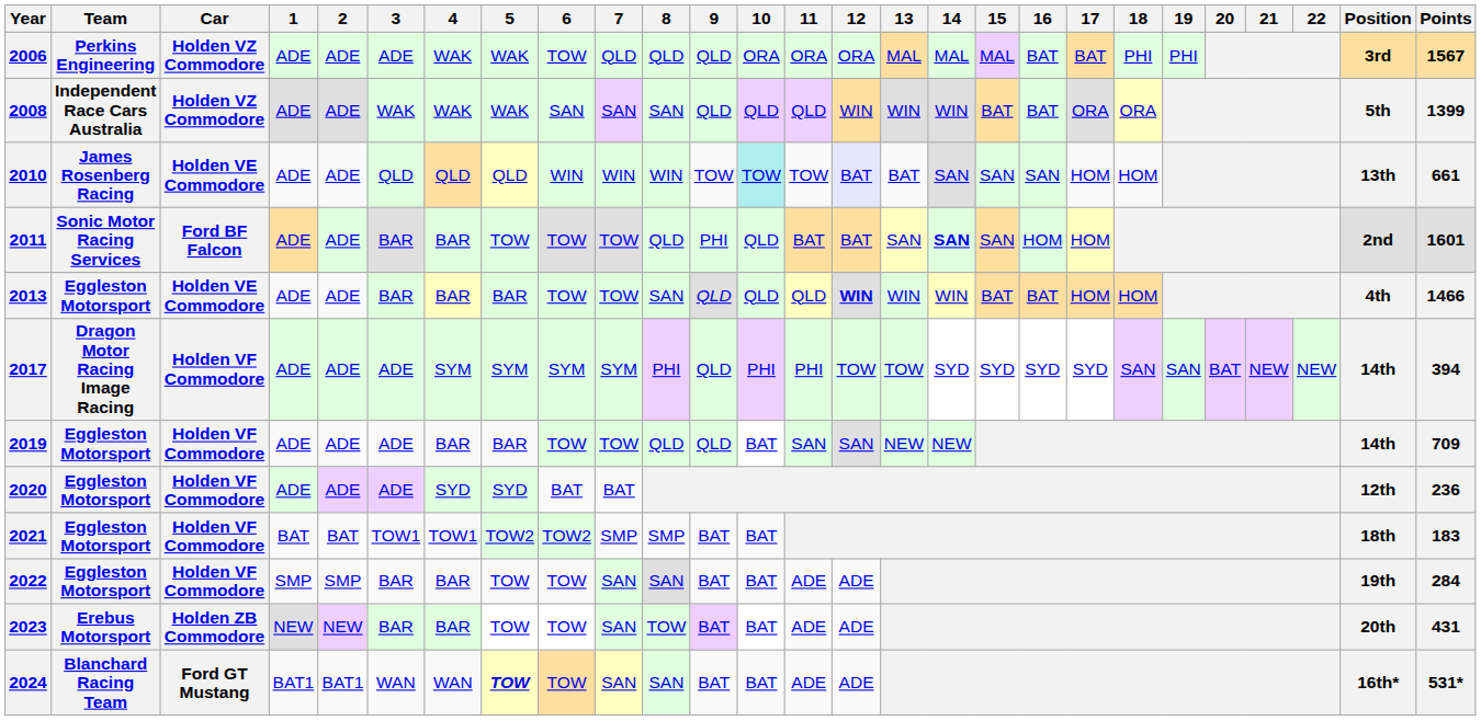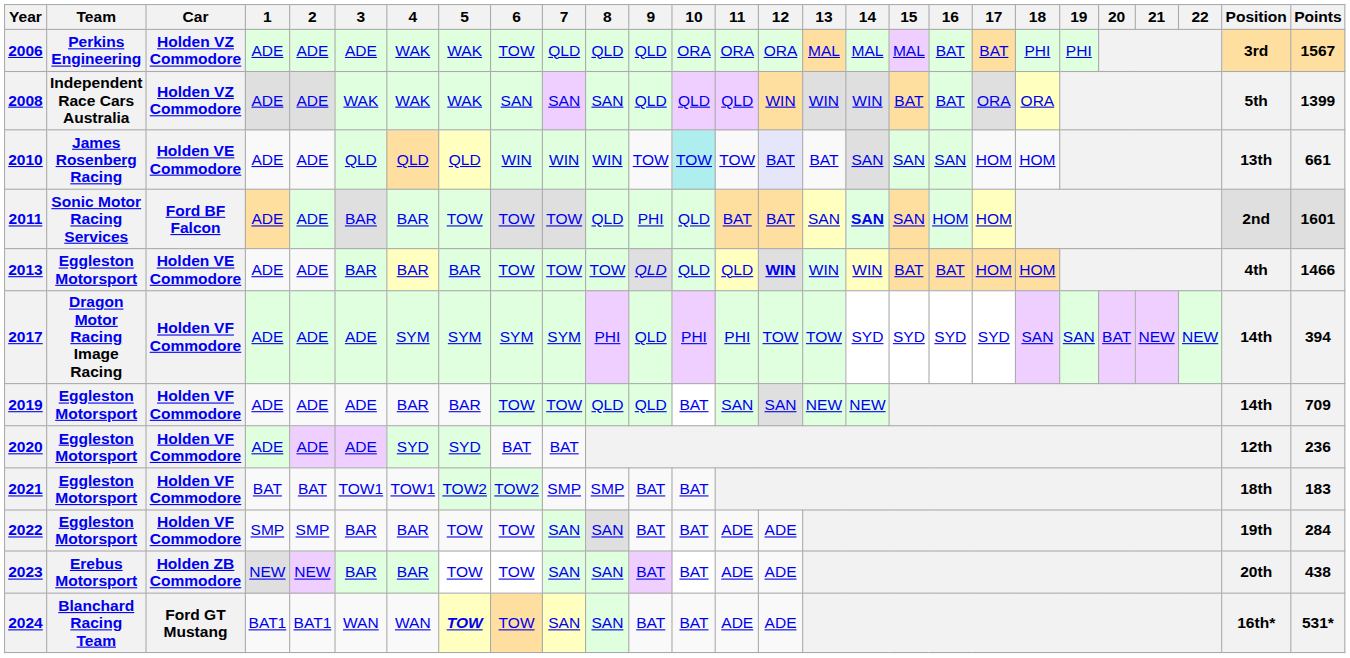 <table class="wikitable" style="text-align:center; font-size:90%">
 <tr>
 <th>Year</th>
 <th>Team</th>
 <th>Car</th>
 <th>1</th>
 <th>2</th>
 <th>3</th>
 <th>4</th>
 <th>5</th>
 <th>6</th>
 <th>7</th>
 <th>8</th>
 <th>9</th>
 <th>10</th>
 <th>11</th>
 <th>12</th>
 <th>13</th>
 <th>14</th>
 <th>15</th>
 <th>16</th>
 <th>17</th>
 <th>18</th>
 <th>19</th>
 <th>20</th>
 <th>21</th>
 <th>22</th>
 <th>Position</th>
 <th>Points</th>
 </tr>
 <tr>
 <th><a href='#'>2006</a></th>
 <th><a href='#'>Perkins Engineering</a></th>
 <th><a href='#'>Holden VZ Commodore</a></th>
 <td style="background: #dfffdf"><a href='#'>ADE</a><br></td>
 <td style="background: #dfffdf"><a href='#'>ADE</a><br></td>
 <td style="background: #dfffdf"><a href='#'>ADE</a><br></td>
 <td style="background: #dfffdf"><a href='#'>WAK</a><br></td>
 <td style="background: #dfffdf"><a href='#'>WAK</a><br></td>
 <td style="background: #dfffdf"><a href='#'>TOW</a><br></td>
 <td style="background: #dfffdf"><a href='#'>QLD</a><br></td>
 <td style="background: #dfffdf"><a href='#'>QLD</a><br></td>
 <td style="background: #dfffdf"><a href='#'>QLD</a><br></td>
 <td style="background: #dfffdf"><a href='#'>ORA</a><br></td>
 <td style="background: #dfffdf"><a href='#'>ORA</a><br></td>
 <td style="background: #dfffdf"><a href='#'>ORA</a><br></td>
 <td style="background: #ffdf9f"><a href='#'>MAL</a><br></td>
 <td style="background: #dfffdf"><a href='#'>MAL</a><br></td>
 <td style="background: #efcfff"><a href='#'>MAL</a><br></td>
 <td style="background: #dfffdf"><a href='#'>BAT</a><br></td>
 <td style="background: #ffdf9f"><a href='#'>BAT</a><br></td>
 <td style="background: #dfffdf"><a href='#'>PHI</a><br></td>
 <td style="background: #dfffdf"><a href='#'>PHI</a><br></td>
 <th colspan=3></th>
 <td align="center" style="background: #ffdf9f"><strong>3rd</strong></td>
 <td align="center" style="background: #ffdf9f"><strong>1567</strong></td>
 </tr>
 <tr>
 <th><a href='#'>2008</a></th>
 <th>Independent Race Cars Australia</th>
 <th><a href='#'>Holden VZ Commodore</a></th>
 <td style="background: #dfdfdf"><a href='#'>ADE</a><br></td>
 <td style="background: #dfdfdf"><a href='#'>ADE</a><br></td>
 <td style="background: #dfffdf"><a href='#'>WAK</a><br></td>
 <td style="background: #dfffdf"><a href='#'>WAK</a><br></td>
 <td style="background: #dfffdf"><a href='#'>WAK</a><br></td>
 <td style="background: #dfffdf"><a href='#'>SAN</a><br></td>
 <td style="background: #efcfff"><a href='#'>SAN</a><br></td>
 <td style="background: #dfffdf"><a href='#'>SAN</a><br></td>
 <td style="background: #dfffdf"><a href='#'>QLD</a><br></td>
 <td style="background: #efcfff"><a href='#'>QLD</a><br></td>
 <td style="background: #efcfff"><a href='#'>QLD</a><br></td>
 <td style="background: #ffdf9f"><a href='#'>WIN</a><br></td>
 <td style="background: #dfdfdf"><a href='#'>WIN</a><br></td>
 <td style="background: #dfdfdf"><a href='#'>WIN</a><br></td>
 <td style="background: #ffdf9f"><a href='#'>BAT</a><br></td>
 <td style="background: #dfffdf"><a href='#'>BAT</a><br></td>
 <td style="background: #dfdfdf"><a href='#'>ORA</a><br></td>
 <td style="background: #ffffbf"><a href='#'>ORA</a><br></td>
 <th colspan=4></th>
 <th>5th</th>
 <th>1399</th>
 </tr>
 <tr>
 <th><a href='#'>2010</a></th>
 <th><a href='#'>James Rosenberg Racing</a></th>
 <th><a href='#'>Holden VE Commodore</a></th>
 <td><a href='#'>ADE</a></td>
 <td><a href='#'>ADE</a></td>
 <td style="background: #dfffdf"><a href='#'>QLD</a><br></td>
 <td style="background: #ffdf9f"><a href='#'>QLD</a><br></td>
 <td style="background: #ffffbf"><a href='#'>QLD</a><br></td>
 <td style="background: #dfffdf"><a href='#'>WIN</a><br></td>
 <td style="background: #dfffdf"><a href='#'>WIN</a><br></td>
 <td style="background: #dfffdf"><a href='#'>WIN</a><br></td>
 <td><a href='#'>TOW</a></td>
 <td style="background: paleturquoise;"><a href='#'>TOW</a></td>
 <td><a href='#'>TOW</a></td>
 <td style="background: lavender;"><a href='#'>BAT</a></td>
 <td><a href='#'>BAT</a></td>
 <td style="background: #dfdfdf"><a href='#'>SAN</a><br></td>
 <td style="background: #dfffdf"><a href='#'>SAN</a><br></td>
 <td style="background: #dfffdf"><a href='#'>SAN</a><br></td>
 <td><a href='#'>HOM</a></td>
 <td><a href='#'>HOM</a></td>
 <th colspan=4></th>
 <th>13th</th>
 <th>661</th>
 </tr>
 <tr>
 <th><a href='#'>2011</a></th>
 <th><a href='#'>Sonic Motor Racing Services</a></th>
 <th><a href='#'>Ford BF Falcon</a></th>
 <td style="background: #ffdf9f"><a href='#'>ADE</a><br></td>
 <td style="background: #dfffdf"><a href='#'>ADE</a><br></td>
 <td style="background: #dfdfdf"><a href='#'>BAR</a><br></td>
 <td style="background: #dfffdf"><a href='#'>BAR</a><br></td>
 <td style="background: #dfffdf"><a href='#'>TOW</a><br></td>
 <td style="background: #dfdfdf"><a href='#'>TOW</a><br></td>
 <td style="background: #dfdfdf"><a href='#'>TOW</a><br></td>
 <td style="background: #dfffdf"><a href='#'>QLD</a><br></td>
 <td style="background: #dfffdf"><a href='#'>PHI</a><br></td>
 <td style="background: #dfffdf"><a href='#'>QLD</a><br></td>
 <td style="background: #ffdf9f"><a href='#'>BAT</a><br></td>
 <td style="background: #ffdf9f"><a href='#'>BAT</a><br></td>
 <td style="background: #ffffbf"><a href='#'>SAN</a><br></td>
 <td style="background: #dfffdf"><strong><a href='#'>SAN</a><br></strong></td>
 <td style="background: #ffdf9f"><a href='#'>SAN</a><br></td>
 <td style="background: #dfffdf"><a href='#'>HOM</a><br></td>
 <td style="background: #ffffbf"><a href='#'>HOM</a><br></td>
 <th colspan=5></th>
 <td align="center" style="background: #dfdfdf"><strong>2nd</strong></td>
 <td align="center" style="background: #dfdfdf"><strong>1601</strong></td>
 </tr>
 <tr>
 <th><a href='#'>2013</a></th>
 <th><a href='#'>Eggleston Motorsport</a></th>
 <th><a href='#'>Holden VE Commodore</a></th>
 <td><a href='#'>ADE</a></td>
 <td><a href='#'>ADE</a></td>
 <td style="background: #dfffdf"><a href='#'>BAR</a><br></td>
 <td style="background: #ffffbf"><a href='#'>BAR</a><br></td>
 <td style="background: #dfffdf"><a href='#'>BAR</a><br></td>
 <td style="background: #dfffdf"><a href='#'>TOW</a><br></td>
 <td style="background: #dfffdf"><a href='#'>TOW</a><br></td>
-<td style="background: #dfffdf"><a href='#'>SAN</a><br></td>
+<td style="background: #dfffdf"><a href='#'>TOW</a><br></td>
 <td style="background: #dfdfdf"><em><a href='#'>QLD</a><br></em></td>
 <td style="background: #dfffdf"><a href='#'>QLD</a><br></td>
 <td style="background: #ffffbf"><a href='#'>QLD</a><br></td>
 <td style="background: #dfdfdf"><strong><a href='#'>WIN</a><br></strong></td>
 <td style="background: #dfffdf"><a href='#'>WIN</a><br></td>
 <td style="background: #ffffbf"><a href='#'>WIN</a><br></td>
 <td style="background: #ffdf9f"><a href='#'>BAT</a><br></td>
 <td style="background: #ffdf9f"><a href='#'>BAT</a><br></td>
 <td style="background: #ffdf9f"><a href='#'>HOM</a><br></td>
 <td style="background: #ffdf9f"><a href='#'>HOM</a><br></td>
 <th colspan=4></th>
 <th>4th</th>
 <th>1466</th>
 </tr>
 <tr>
 <th><a href='#'>2017</a></th>
 <th><a href='#'>Dragon Motor Racing</a><br>Image Racing</th>
 <th><a href='#'>Holden VF Commodore</a></th>
 <td style="background: #dfffdf"><a href='#'>ADE</a><br></td>
 <td style="background: #dfffdf"><a href='#'>ADE</a><br></td>
 <td style="background: #dfffdf"><a href='#'>ADE</a><br></td>
 <td style="background: #dfffdf"><a href='#'>SYM</a><br></td>
 <td style="background: #dfffdf"><a href='#'>SYM</a><br></td>
 <td style="background: #dfffdf"><a href='#'>SYM</a><br></td>
 <td style="background: #dfffdf"><a href='#'>SYM</a><br></td>
 <td style="background: #efcfff"><a href='#'>PHI</a><br></td>
 <td style="background: #dfffdf"><a href='#'>QLD</a><br></td>
 <td style="background: #efcfff"><a href='#'>PHI</a><br></td>
 <td style="background: #dfffdf"><a href='#'>PHI</a><br></td>
 <td style="background: #dfffdf"><a href='#'>TOW</a><br></td>
 <td style="background: #dfffdf"><a href='#'>TOW</a><br></td>
 <td style="background: #ffffff"><a href='#'>SYD</a><br></td>
 <td style="background: #ffffff"><a href='#'>SYD</a><br></td>
 <td style="background: #ffffff"><a href='#'>SYD</a><br></td>
 <td style="background: #ffffff"><a href='#'>SYD</a><br></td>
 <td style="background: #efcfff"><a href='#'>SAN</a><br></td>
 <td style="background: #dfffdf"><a href='#'>SAN</a><br></td>
 <td style="background: #efcfff"><a href='#'>BAT</a><br></td>
 <td style="background: #efcfff"><a href='#'>NEW</a><br></td>
 <td style="background: #dfffdf"><a href='#'>NEW</a><br></td>
 <th>14th</th>
 <th>394</th>
 </tr>
 <tr>
 <th><a href='#'>2019</a></th>
 <th><a href='#'>Eggleston Motorsport</a></th>
 <th><a href='#'>Holden VF Commodore</a></th>
 <td><a href='#'>ADE</a></td>
 <td><a href='#'>ADE</a></td>
 <td><a href='#'>ADE</a></td>
 <td><a href='#'>BAR</a></td>
 <td><a href='#'>BAR</a></td>
 <td style="background: #dfffdf"><a href='#'>TOW</a><br></td>
 <td style="background: #dfffdf"><a href='#'>TOW</a><br></td>
 <td style="background: #dfffdf"><a href='#'>QLD</a><br></td>
 <td style="background: #dfffdf"><a href='#'>QLD</a><br></td>
 <td style="background: #ffffff"><a href='#'>BAT</a><br></td>
 <td style="background: #dfffdf"><a href='#'>SAN</a><br></td>
 <td style="background: #dfdfdf"><a href='#'>SAN</a><br></td>
 <td style="background: #dfffdf"><a href='#'>NEW</a><br></td>
 <td style="background: #dfffdf"><a href='#'>NEW</a><br></td>
 <th colspan=8></th>
 <th>14th</th>
 <th>709</th>
 </tr>
 <tr>
 <th><a href='#'>2020</a></th>
 <th><a href='#'>Eggleston Motorsport</a></th>
 <th><a href='#'>Holden VF Commodore</a></th>
 <td style="background: #dfffdf"><a href='#'>ADE</a><br></td>
 <td style="background: #efcfff"><a href='#'>ADE</a><br></td>
 <td style="background: #efcfff"><a href='#'>ADE</a><br></td>
 <td style="background: #dfffdf"><a href='#'>SYD</a><br></td>
 <td style="background: #dfffdf"><a href='#'>SYD</a><br></td>
 <td><a href='#'>BAT</a></td>
 <td><a href='#'>BAT</a></td>
 <th colspan=15></th>
 <th>12th</th>
 <th>236</th>
 </tr>
 <tr>
 <th><a href='#'>2021</a></th>
 <th><a href='#'>Eggleston Motorsport</a></th>
 <th><a href='#'>Holden VF Commodore</a></th>
 <td><a href='#'>BAT</a></td>
 <td><a href='#'>BAT</a></td>
 <td><a href='#'>TOW1</a></td>
 <td><a href='#'>TOW1</a></td>
 <td style="background: #dfffdf"><a href='#'>TOW2</a><br></td>
 <td style="background: #dfffdf"><a href='#'>TOW2</a><br></td>
 <td><a href='#'>SMP</a></td>
 <td><a href='#'>SMP</a></td>
 <td><a href='#'>BAT</a></td>
 <td><a href='#'>BAT</a></td>
 <th colspan=12></th>
 <th>18th</th>
 <th>183</th>
 </tr>
 <tr>
 <th><a href='#'>2022</a></th>
 <th><a href='#'>Eggleston Motorsport</a></th>
 <th><a href='#'>Holden VF Commodore</a></th>
 <td><a href='#'>SMP</a></td>
 <td><a href='#'>SMP</a></td>
 <td><a href='#'>BAR</a></td>
 <td><a href='#'>BAR</a></td>
 <td><a href='#'>TOW</a></td>
 <td><a href='#'>TOW</a></td>
 <td style="background: #dfffdf"><a href='#'>SAN</a><br></td>
 <td style="background: #dfdfdf"><a href='#'>SAN</a><br></td>
 <td><a href='#'>BAT</a></td>
 <td><a href='#'>BAT</a></td>
 <td style="background: #"><a href='#'>ADE</a><br></td>
 <td style="background: #"><a href='#'>ADE</a><br></td>
 <th colspan=10></th>
 <th>19th</th>
 <th>284</th>
 </tr>
 <tr>
 <th><a href='#'>2023</a></th>
 <th><a href='#'>Erebus Motorsport</a></th>
 <th><a href='#'>Holden ZB Commodore</a></th>
 <td style="background: #dfdfdf"><a href='#'>NEW</a><br></td>
 <td style="background: #efcfff"><a href='#'>NEW</a><br></td>
 <td style="background: #dfffdf"><a href='#'>BAR</a><br></td>
 <td style="background: #dfffdf"><a href='#'>BAR</a><br></td>
 <td style="background: #ffffff"><a href='#'>TOW</a><br></td>
 <td style="background: #ffffff"><a href='#'>TOW</a><br></td>
 <td style="background: #dfffdf"><a href='#'>SAN</a><br></td>
-<td style="background: #dfffdf"><a href='#'>TOW</a><br></td>
+<td style="background: #dfffdf"><a href='#'>SAN</a><br></td>
 <td style="background: #efcfff"><a href='#'>BAT</a><br></td>
 <td style="background: #ffffff"><a href='#'>BAT</a><br></td>
 <td style="background: #"><a href='#'>ADE</a><br></td>
 <td style="background: #"><a href='#'>ADE</a><br></td>
 <th colspan=10></th>
 <th>20th</th>
-<th>431</th>
+<th>438</th>
 </tr>
 <tr>
 <th><a href='#'>2024</a></th>
 <th><a href='#'>Blanchard Racing Team</a></th>
 <th>Ford GT Mustang</th>
 <td style=background:#><a href='#'>BAT1</a><br></td>
 <td style=background:#><a href='#'>BAT1</a><br></td>
 <td style=background:#><a href='#'>WAN</a><br></td>
 <td style=background:#><a href='#'>WAN</a><br></td>
 <td style=background:#ffffbf><strong><em><a href='#'>TOW</a><br></em></strong></td>
 <td style=background:#ffdf9f><a href='#'>TOW</a><br></td>
 <td style=background:#ffffbf><a href='#'>SAN</a><br></td>
 <td style=background:#dfffdf><a href='#'>SAN</a><br></td>
 <td style=background:#><a href='#'>BAT</a><br></td>
 <td style=background:#><a href='#'>BAT</a><br></td>
 <td style=background:#><a href='#'>ADE</a><br></td>
 <td style=background:#><a href='#'>ADE</a><br></td>
 <th colspan=10></th>
 <th>16th*</th>
 <th>531*</th>
 </tr>
 </table>
